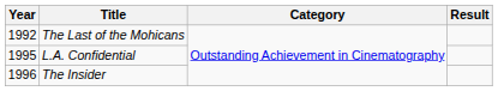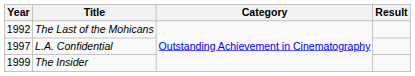 <table class="wikitable">
 <tr>
 <th>Year</th>
 <th>Title</th>
 <th>Category</th>
 <th>Result</th>
 </tr>
 <tr>
 <td>1992</td>
 <td><em>The Last of the Mohicans</em></td>
 <td rowspan=3><a href='#'>Outstanding Achievement in Cinematography</a></td>
 <td></td>
 </tr>
 <tr>
-<td>1995</td>
+<td>1997</td>
 <td><em>L.A. Confidential</em></td>
 <td></td>
 </tr>
 <tr>
-<td>1996</td>
+<td>1999</td>
 <td><em>The Insider</em></td>
 <td></td>
 </tr>
 </table>
